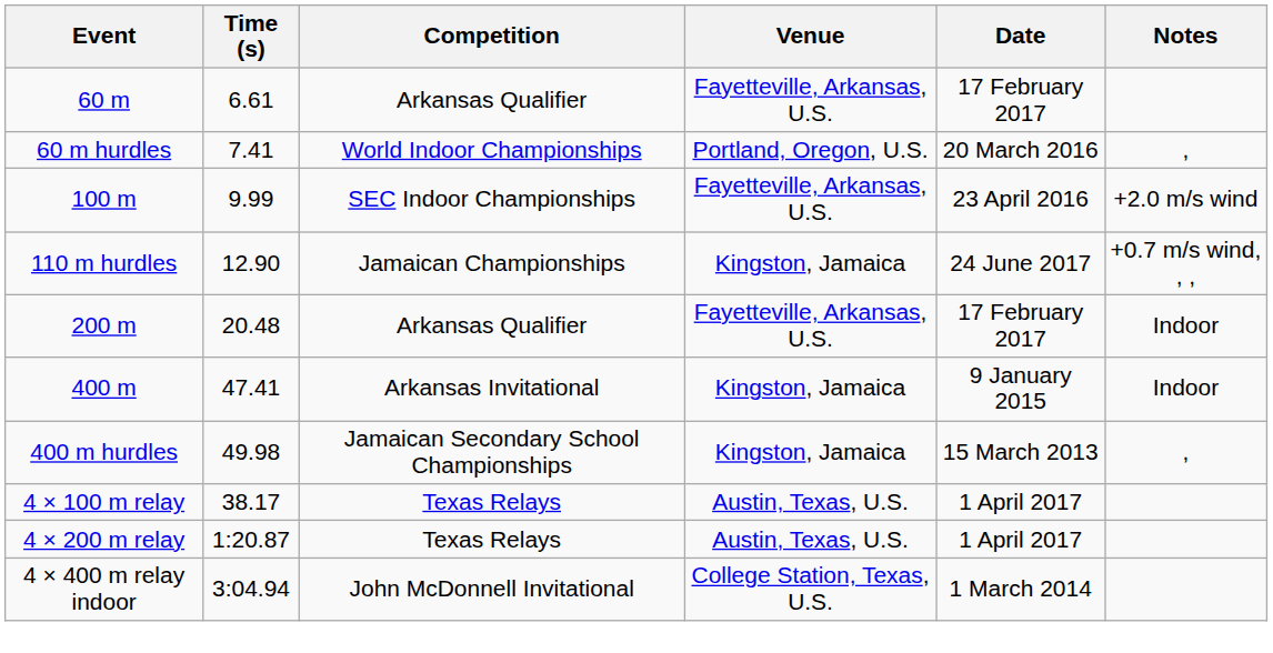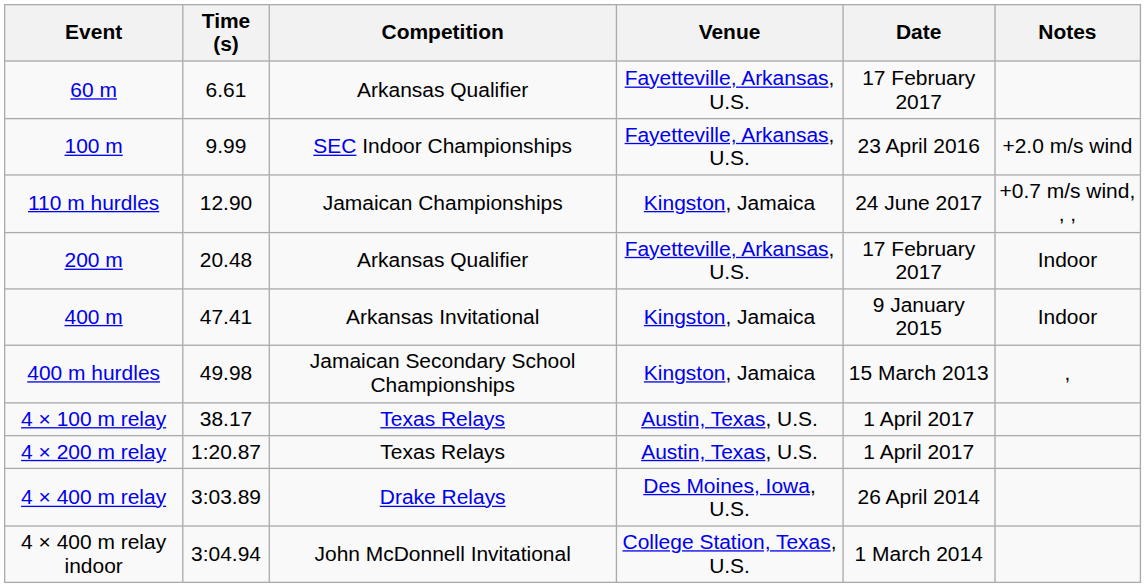 <table class=wikitable style=text-align:center>
 <tr>
 <th>Event</th>
 <th>Time (s)</th>
 <th>Competition</th>
 <th>Venue</th>
 <th>Date</th>
 <th>Notes</th>
 </tr>
 <tr>
 <td><a href='#'>60&nbsp;m</a></td>
 <td>6.61</td>
 <td>Arkansas Qualifier</td>
 <td><a href='#'>Fayetteville, Arkansas</a>, U.S.</td>
 <td>17 February 2017</td>
 <td></td>
-</tr>
-<tr>
-<td><a href='#'>60&nbsp;m hurdles</a></td>
-<td>7.41</td>
-<td><a href='#'>World Indoor Championships</a></td>
-<td><a href='#'>Portland, Oregon</a>, U.S.</td>
-<td>20 March 2016</td>
-<td>,  </td>
 </tr>
 <tr>
 <td><a href='#'>100&nbsp;m</a></td>
 <td>9.99</td>
 <td><a href='#'>SEC</a> Indoor Championships</td>
 <td><a href='#'>Fayetteville, Arkansas</a>, U.S.</td>
 <td>23 April 2016</td>
 <td>+2.0 m/s wind</td>
 </tr>
 <tr>
 <td><a href='#'>110&nbsp;m hurdles</a></td>
 <td>12.90</td>
 <td>Jamaican Championships</td>
 <td><a href='#'>Kingston</a>, Jamaica</td>
 <td>24 June 2017</td>
 <td>+0.7 m/s wind, , ,  </td>
 </tr>
 <tr>
 <td><a href='#'>200&nbsp;m</a></td>
 <td>20.48</td>
 <td>Arkansas Qualifier</td>
 <td><a href='#'>Fayetteville, Arkansas</a>, U.S.</td>
 <td>17 February 2017</td>
 <td>Indoor</td>
 </tr>
 <tr>
 <td><a href='#'>400&nbsp;m</a></td>
 <td>47.41</td>
 <td>Arkansas Invitational</td>
 <td><a href='#'>Kingston</a>, Jamaica</td>
 <td>9 January 2015</td>
 <td>Indoor</td>
 </tr>
 <tr>
 <td><a href='#'>400&nbsp;m hurdles</a></td>
 <td>49.98</td>
 <td>Jamaican Secondary School Championships</td>
 <td><a href='#'>Kingston</a>, Jamaica</td>
 <td>15 March 2013</td>
 <td>,  </td>
 </tr>
 <tr>
 <td><a href='#'>4 × 100&nbsp;m relay</a></td>
 <td>38.17</td>
 <td><a href='#'>Texas Relays</a></td>
 <td><a href='#'>Austin, Texas</a>, U.S.</td>
 <td>1 April 2017</td>
 <td></td>
 </tr>
 <tr>
 <td><a href='#'>4 × 200&nbsp;m relay</a></td>
 <td>1:20.87</td>
 <td>Texas Relays</td>
 <td><a href='#'>Austin, Texas</a>, U.S.</td>
 <td>1 April 2017</td>
 <td></td>
 </tr>
 <tr>
+<td><a href='#'>4 × 400&nbsp;m relay</a></td>
+<td>3:03.89</td>
+<td><a href='#'>Drake Relays</a></td>
+<td><a href='#'>Des Moines, Iowa</a>, U.S.</td>
+<td>26 April 2014</td>
+<td></td>
+</tr>
+<tr>
 <td>4 × 400 m relay indoor</td>
 <td>3:04.94</td>
 <td>John McDonnell Invitational</td>
 <td><a href='#'>College Station, Texas</a>, U.S.</td>
 <td>1 March 2014</td>
 <td></td>
 </tr>
 </table>
